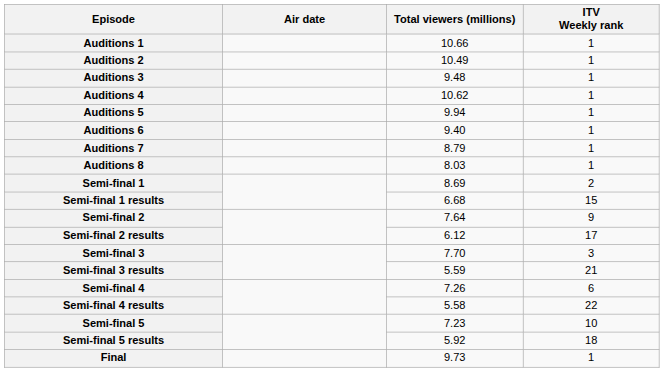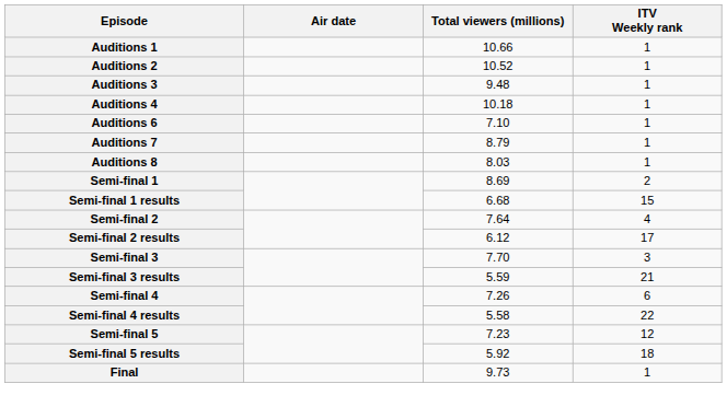 <table class="wikitable sortable" style="text-align:center; width:60%;">
 <tr>
 <th scope="col" style="width:16%">Episode</th>
 <th scope="col" style="width:12%">Air date</th>
 <th scope="col" style="width:10%">Total viewers (millions) </th>
 <th scope="col" style="width:10%">ITV<br>Weekly rank </th>
 </tr>
 <tr>
 <th scope="row">Auditions 1</th>
 <td></td>
 <td>10.66</td>
 <td>1</td>
 </tr>
 <tr>
 <th scope="row">Auditions 2</th>
 <td></td>
-<td>10.49</td>
+<td>10.52</td>
 <td>1</td>
 </tr>
 <tr>
 <th scope="row">Auditions 3</th>
 <td></td>
 <td>9.48</td>
 <td>1</td>
 </tr>
 <tr>
 <th scope="row">Auditions 4</th>
 <td></td>
-<td>10.62</td>
-<td>1</td>
-</tr>
-<tr>
-<th scope="row">Auditions 5</th>
-<td></td>
-<td>9.94</td>
+<td>10.18</td>
 <td>1</td>
 </tr>
 <tr>
 <th scope="row">Auditions 6</th>
 <td></td>
-<td>9.40</td>
+<td>7.10</td>
 <td>1</td>
 </tr>
 <tr>
 <th scope="row">Auditions 7</th>
 <td></td>
 <td>8.79</td>
 <td>1</td>
 </tr>
 <tr>
 <th scope="row">Auditions 8</th>
 <td></td>
 <td>8.03</td>
 <td>1</td>
 </tr>
 <tr>
 <th scope="row">Semi-final 1</th>
 <td rowspan="2"></td>
 <td>8.69</td>
 <td>2</td>
 </tr>
 <tr>
 <th scope="row">Semi-final 1 results</th>
 <td>6.68</td>
 <td>15</td>
 </tr>
 <tr>
 <th scope="row">Semi-final 2</th>
 <td rowspan="2"></td>
 <td>7.64</td>
-<td>9</td>
+<td>4</td>
 </tr>
 <tr>
 <th scope="row">Semi-final 2 results</th>
 <td>6.12</td>
 <td>17</td>
 </tr>
 <tr>
 <th scope="row">Semi-final 3</th>
 <td rowspan="2"></td>
 <td>7.70</td>
 <td>3</td>
 </tr>
 <tr>
 <th scope="row">Semi-final 3 results</th>
 <td>5.59</td>
 <td>21</td>
 </tr>
 <tr>
 <th scope="row">Semi-final 4</th>
 <td rowspan="2"></td>
 <td>7.26</td>
 <td>6</td>
 </tr>
 <tr>
 <th scope="row">Semi-final 4 results</th>
 <td>5.58</td>
 <td>22</td>
 </tr>
 <tr>
 <th scope="row">Semi-final 5</th>
 <td rowspan="2"></td>
 <td>7.23</td>
-<td>10</td>
+<td>12</td>
 </tr>
 <tr>
 <th scope="row">Semi-final 5 results</th>
 <td>5.92</td>
 <td>18</td>
 </tr>
 <tr>
 <th scope="row">Final</th>
 <td></td>
 <td>9.73</td>
 <td>1</td>
 </tr>
 </table>
